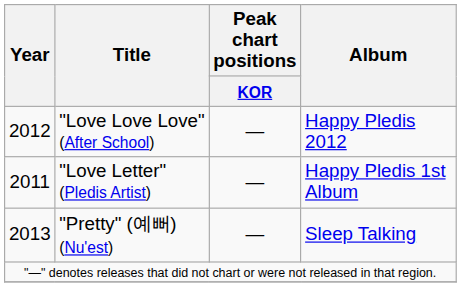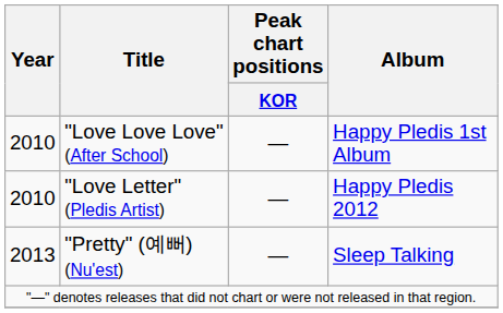 <table class="wikitable" style="text-align:center;">
 <tr>
 <th style="text-align:center;" rowspan="2">Year</th>
 <th style="text-align:center;" rowspan="2">Title</th>
 <th style="text-align:center;">Peak chart positions</th>
 <th style="text-align:center;" rowspan="2" width="125">Album</th>
 </tr>
 <tr>
 <th width="30"><small><a href='#'>KOR</a></small><br></th>
 </tr>
 <tr>
-<td style="text-align:center;">2012</td>
+<td style="text-align:center;">2010</td>
 <td align=left>"Love Love Love"<br><small>(<a href='#'>After School</a>)</small></td>
 <td align=center>—</td>
-<td align=left><a href='#'>Happy Pledis 2012</a></td>
+<td align=left><a href='#'>Happy Pledis 1st Album</a></td>
 </tr>
 <tr>
-<td style="text-align:center;">2011</td>
+<td style="text-align:center;">2010</td>
 <td align=left>"Love Letter"<br><small>(<a href='#'>Pledis Artist</a>)</small></td>
 <td align=center>—</td>
-<td align=left><a href='#'>Happy Pledis 1st Album</a></td>
+<td align=left><a href='#'>Happy Pledis 2012</a></td>
 </tr>
 <tr>
 <td style="text-align:center;">2013</td>
 <td align=left>"Pretty" (예뻐)<br><small>(<a href='#'>Nu'est</a>)</small></td>
 <td align=center>—</td>
 <td align=left><a href='#'>Sleep Talking</a></td>
 </tr>
 <tr>
 <td colspan="13" style="text-align:center; font-size:8pt;">"—" denotes releases that did not chart or were not released in that region.</td>
 </tr>
 <tr style="background:#ccc; text-align:center;">
 </tr>
 </table>
